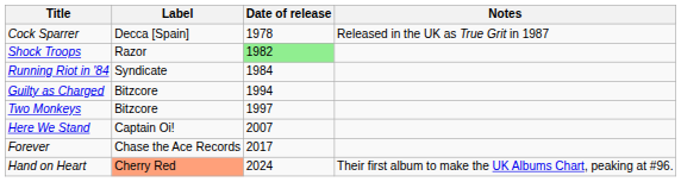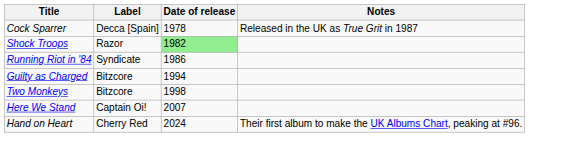 <table class="wikitable">
 <tr>
 <th>Title</th>
 <th>Label</th>
 <th>Date of release</th>
 <th>Notes</th>
 </tr>
 <tr>
 <td><em>Cock Sparrer</em></td>
 <td>Decca [Spain]</td>
 <td>1978</td>
 <td>Released in the UK as <em>True Grit</em> in 1987</td>
 </tr>
 <tr>
 <td><em><a href='#'>Shock Troops</a></em></td>
 <td>Razor</td>
 <td style="background: lightgreen;">1982</td>
 <td></td>
 </tr>
 <tr>
 <td><em><a href='#'>Running Riot in '84</a></em></td>
 <td>Syndicate</td>
-<td>1984</td>
+<td>1986</td>
 <td></td>
 </tr>
 <tr>
 <td><em><a href='#'>Guilty as Charged</a></em></td>
 <td>Bitzcore</td>
 <td>1994</td>
 <td></td>
 </tr>
 <tr>
 <td><em><a href='#'>Two Monkeys</a></em></td>
 <td>Bitzcore</td>
-<td>1997</td>
+<td>1998</td>
 <td></td>
 </tr>
 <tr>
 <td><em><a href='#'>Here We Stand</a></em></td>
 <td>Captain Oi!</td>
 <td>2007</td>
 <td></td>
 </tr>
 <tr>
-<td><em>Forever</em></td>
-<td>Chase the Ace Records</td>
-<td>2017</td>
-<td></td>
-</tr>
-<tr>
 <td><em>Hand on Heart</em></td>
-<td style="background: lightsalmon;">Cherry Red</td>
+<td>Cherry Red</td>
 <td>2024</td>
 <td>Their first album to make the <a href='#'>UK Albums Chart</a>, peaking at #96.</td>
 </tr>
 </table>
